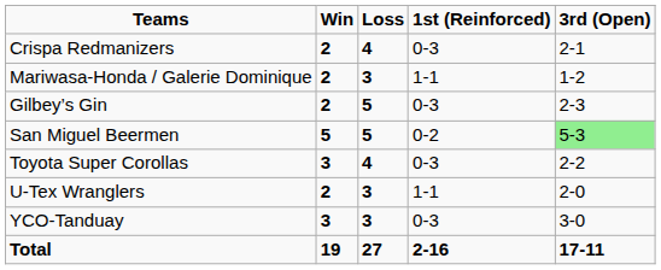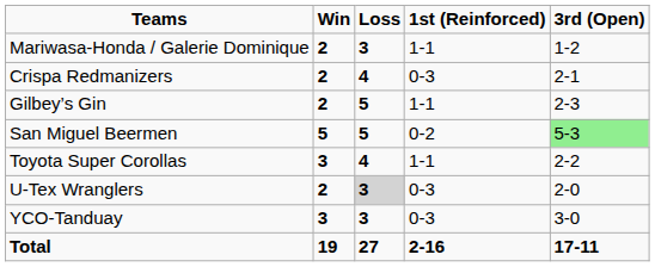 <table class=wikitable sortable>
 <tr align=center>
 <td><strong>Teams</strong></td>
 <td><strong>Win</strong></td>
 <td><strong>Loss</strong></td>
 <td><strong>1st (Reinforced)</strong></td>
 <td><strong>3rd (Open)</strong></td>
 </tr>
 <tr>
+<td>Mariwasa-Honda / Galerie Dominique</td>
+<td><strong>2</strong></td>
+<td><strong>3</strong></td>
+<td>1-1</td>
+<td>1-2</td>
+</tr>
+<tr>
 <td>Crispa Redmanizers</td>
 <td><strong>2</strong></td>
 <td><strong>4</strong></td>
 <td>0-3</td>
 <td>2-1</td>
 </tr>
 <tr>
-<td>Mariwasa-Honda / Galerie Dominique</td>
-<td><strong>2</strong></td>
-<td><strong>3</strong></td>
-<td>1-1</td>
-<td>1-2</td>
-</tr>
-<tr>
 <td>Gilbey’s Gin</td>
 <td><strong>2</strong></td>
 <td><strong>5</strong></td>
-<td>0-3</td>
+<td>1-1</td>
 <td>2-3</td>
 </tr>
 <tr>
 <td>San Miguel Beermen</td>
 <td><strong>5</strong></td>
 <td><strong>5</strong></td>
 <td>0-2</td>
 <td style="background: lightgreen;">5-3</td>
 </tr>
 <tr>
 <td>Toyota Super Corollas</td>
 <td><strong>3</strong></td>
 <td><strong>4</strong></td>
-<td>0-3</td>
+<td>1-1</td>
 <td>2-2</td>
 </tr>
 <tr>
 <td>U-Tex Wranglers</td>
 <td><strong>2</strong></td>
-<td><strong>3</strong></td>
-<td>1-1</td>
+<td style="background: lightgrey;"><strong>3</strong></td>
+<td>0-3</td>
 <td>2-0</td>
 </tr>
 <tr>
 <td>YCO-Tanduay</td>
 <td><strong>3</strong></td>
 <td><strong>3</strong></td>
 <td>0-3</td>
 <td>3-0</td>
 </tr>
 <tr>
 <td><strong>Total</strong></td>
 <td><strong>19</strong></td>
 <td><strong>27</strong></td>
 <td><strong>2-16</strong></td>
 <td><strong>17-11</strong></td>
 </tr>
 </table>
